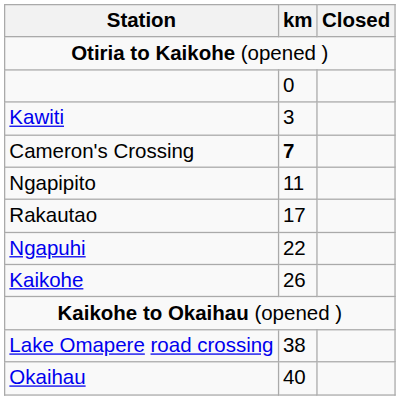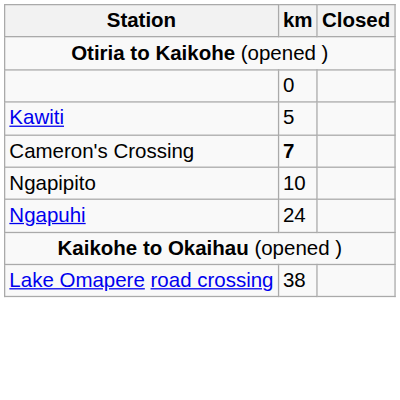 <table class=wikitable>
 <tr>
 <th>Station</th>
 <th>km</th>
 <th>Closed</th>
 </tr>
 <tr>
 <td colspan=3 align=center><strong>Otiria to Kaikohe</strong> (opened )</td>
 </tr>
 <tr>
 <td></td>
 <td>0</td>
 <td></td>
 </tr>
 <tr>
 <td><a href='#'>Kawiti</a></td>
-<td>3</td>
+<td>5</td>
 <td></td>
 </tr>
 <tr>
 <td>Cameron's Crossing</td>
 <td><strong>7</strong></td>
 <td></td>
 </tr>
 <tr>
 <td>Ngapipito</td>
-<td>11</td>
-<td></td>
-</tr>
-<tr>
-<td>Rakautao</td>
-<td>17</td>
+<td>10</td>
 <td></td>
 </tr>
 <tr>
 <td><a href='#'>Ngapuhi</a></td>
-<td>22</td>
-<td></td>
-</tr>
-<tr>
-<td><a href='#'>Kaikohe</a></td>
-<td>26</td>
+<td>24</td>
 <td></td>
 </tr>
 <tr>
 <td colspan=3 align=center><strong>Kaikohe to Okaihau</strong> (opened )</td>
 </tr>
 <tr>
 <td><a href='#'>Lake Omapere</a> <a href='#'>road crossing</a></td>
 <td>38</td>
 <td></td>
 </tr>
-<tr>
-<td><a href='#'>Okaihau</a></td>
-<td>40</td>
-<td></td>
-</tr>
 </table>
